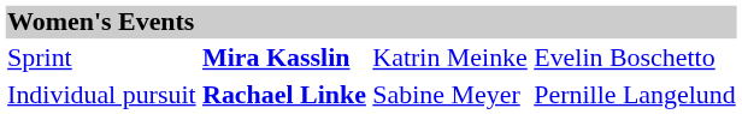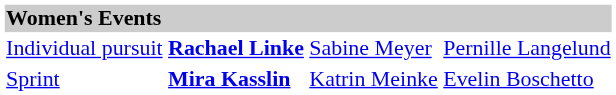 <table>
 <tr bgcolor="#cccccc">
 <td colspan=4><strong>Women's Events</strong></td>
+</tr>
+<tr>
+<td><a href='#'>Individual pursuit</a> <br></td>
+<td><strong><a href='#'>Rachael Linke</a><br><small></small></strong></td>
+<td><a href='#'>Sabine Meyer</a><br><small></small></td>
+<td><a href='#'>Pernille Langelund</a><br><small></small></td>
 </tr>
 <tr>
 <td><a href='#'>Sprint</a> <br></td>
 <td><strong><a href='#'>Mira Kasslin</a><br><small></small></strong></td>
 <td><a href='#'>Katrin Meinke</a><br><small></small></td>
 <td><a href='#'>Evelin Boschetto</a><br><small></small></td>
 </tr>
-<tr>
-<td><a href='#'>Individual pursuit</a> <br></td>
-<td><strong><a href='#'>Rachael Linke</a><br><small></small></strong></td>
-<td><a href='#'>Sabine Meyer</a><br><small></small></td>
-<td><a href='#'>Pernille Langelund</a><br><small></small></td>
-</tr>
 </table>
